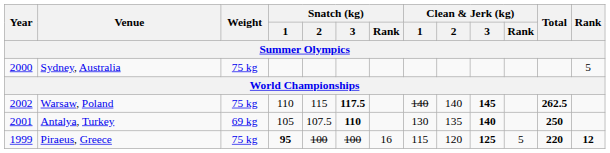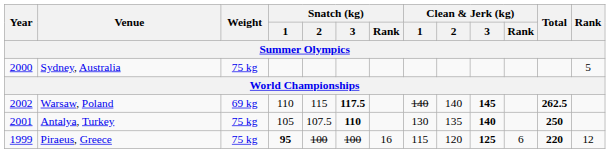 <table class = "wikitable" style="text-align:center;">
 <tr>
 <th rowspan="2" style="width:40px;">Year</th>
 <th rowspan="2" style="width:250px;">Venue</th>
 <th rowspan="2" style="width:60px;">Weight</th>
 <th colspan=4>Snatch (kg)</th>
 <th colspan=4>Clean & Jerk (kg)</th>
 <th rowspan="2" style="width:40px;">Total</th>
 <th rowspan="2" style="width:40px;">Rank</th>
 </tr>
 <tr>
 <th width=40>1</th>
 <th width=40>2</th>
 <th width=40>3</th>
 <th width=40>Rank</th>
 <th width=40>1</th>
 <th width=40>2</th>
 <th width=40>3</th>
 <th width=40>Rank</th>
 </tr>
 <tr>
 <th colspan=13><a href='#'>Summer Olympics</a></th>
 </tr>
 <tr>
 <td><a href='#'>2000</a></td>
 <td align=left> <a href='#'>Sydney</a>, <a href='#'>Australia</a></td>
 <td><a href='#'>75 kg</a></td>
 <td></td>
 <td></td>
 <td></td>
 <td></td>
 <td></td>
 <td></td>
 <td></td>
 <td></td>
 <td></td>
 <td>5</td>
 </tr>
 <tr>
 <th colspan=13><a href='#'>World Championships</a></th>
 </tr>
 <tr>
 <td><a href='#'>2002</a></td>
 <td align=left> <a href='#'>Warsaw</a>, <a href='#'>Poland</a></td>
-<td><a href='#'>75 kg</a></td>
+<td><a href='#'>69 kg</a></td>
 <td>110</td>
 <td>115</td>
 <td><strong>117.5</strong></td>
 <td></td>
 <td><s>140</s></td>
 <td>140</td>
 <td><strong>145</strong></td>
 <td></td>
 <td><strong>262.5</strong></td>
 <td></td>
 </tr>
 <tr>
 <td><a href='#'>2001</a></td>
 <td align=left> <a href='#'>Antalya</a>, <a href='#'>Turkey</a></td>
-<td><a href='#'>69 kg</a></td>
+<td><a href='#'>75 kg</a></td>
 <td>105</td>
 <td>107.5</td>
 <td><strong>110</strong></td>
 <td></td>
 <td>130</td>
 <td>135</td>
 <td><strong>140</strong></td>
 <td></td>
 <td><strong>250</strong></td>
 <td></td>
 </tr>
 <tr>
 <td><a href='#'>1999</a></td>
 <td align=left> <a href='#'>Piraeus</a>, <a href='#'>Greece</a></td>
 <td><a href='#'>75 kg</a></td>
 <td><strong>95</strong></td>
 <td><s>100</s></td>
 <td><s>100</s></td>
 <td>16</td>
 <td>115</td>
 <td>120</td>
 <td><strong>125</strong></td>
-<td>5</td>
+<td>6</td>
 <td><strong>220</strong></td>
-<td><strong>12</strong></td>
+<td>12</td>
 </tr>
 </table>
